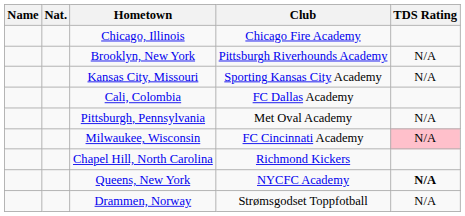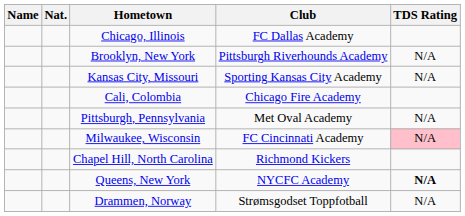 <table class="wikitable" style="font-size:90%; text-align:center;" border="1">
 <tr>
 <th>Name</th>
 <th>Nat.</th>
 <th>Hometown</th>
 <th>Club</th>
 <th>TDS Rating</th>
 </tr>
 <tr>
 <td></td>
 <td></td>
 <td><a href='#'>Chicago, Illinois</a></td>
-<td><a href='#'>Chicago Fire Academy</a></td>
+<td><a href='#'>FC Dallas</a> Academy</td>
 <td></td>
 </tr>
 <tr>
 <td></td>
 <td></td>
 <td><a href='#'>Brooklyn, New York</a></td>
 <td><a href='#'>Pittsburgh Riverhounds Academy</a></td>
 <td>N/A</td>
 </tr>
 <tr>
 <td></td>
 <td></td>
 <td><a href='#'>Kansas City, Missouri</a></td>
 <td><a href='#'>Sporting Kansas City</a> Academy</td>
 <td>N/A</td>
 </tr>
 <tr>
 <td></td>
 <td></td>
 <td><a href='#'>Cali, Colombia</a></td>
-<td><a href='#'>FC Dallas</a> Academy</td>
+<td><a href='#'>Chicago Fire Academy</a></td>
 <td></td>
 </tr>
 <tr>
 <td></td>
 <td></td>
 <td><a href='#'>Pittsburgh, Pennsylvania</a></td>
 <td>Met Oval Academy</td>
 <td>N/A</td>
 </tr>
 <tr>
 <td></td>
 <td></td>
 <td><a href='#'>Milwaukee, Wisconsin</a></td>
 <td><a href='#'>FC Cincinnati</a> Academy</td>
 <td style="background: pink;">N/A</td>
 </tr>
 <tr>
 <td></td>
 <td></td>
 <td><a href='#'>Chapel Hill, North Carolina</a></td>
 <td><a href='#'>Richmond Kickers</a></td>
 <td></td>
 </tr>
 <tr>
 <td></td>
 <td></td>
 <td><a href='#'>Queens, New York</a></td>
 <td><a href='#'>NYCFC Academy</a></td>
 <td><strong>N/A</strong></td>
 </tr>
 <tr>
 <td></td>
 <td></td>
 <td><a href='#'>Drammen, Norway</a></td>
 <td>Strømsgodset Toppfotball</td>
 <td>N/A</td>
 </tr>
 </table>
